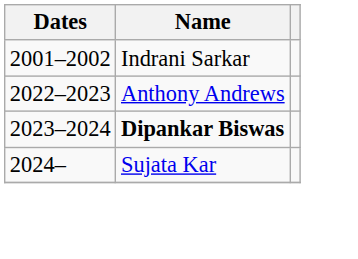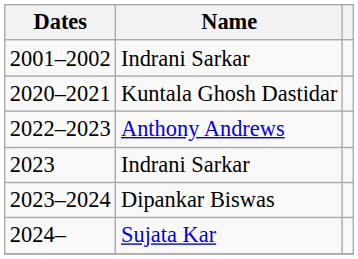 <table class="wikitable">
 <tr>
 <th>Dates</th>
 <th>Name</th>
 <th></th>
 </tr>
 <tr>
 <td>2001–2002</td>
 <td>Indrani Sarkar</td>
 <td></td>
 </tr>
 <tr>
+<td>2020–2021</td>
+<td>Kuntala Ghosh Dastidar</td>
+<td></td>
+</tr>
+<tr>
 <td>2022–2023</td>
 <td><a href='#'>Anthony Andrews</a></td>
 <td></td>
 </tr>
 <tr>
+<td>2023</td>
+<td>Indrani Sarkar</td>
+<td></td>
+</tr>
+<tr>
 <td>2023–2024</td>
-<td><strong>Dipankar Biswas</strong></td>
+<td>Dipankar Biswas</td>
 <td></td>
 </tr>
 <tr>
 <td>2024–</td>
 <td><a href='#'>Sujata Kar</a></td>
 <td></td>
 </tr>
 <tr>
 </tr>
 </table>
